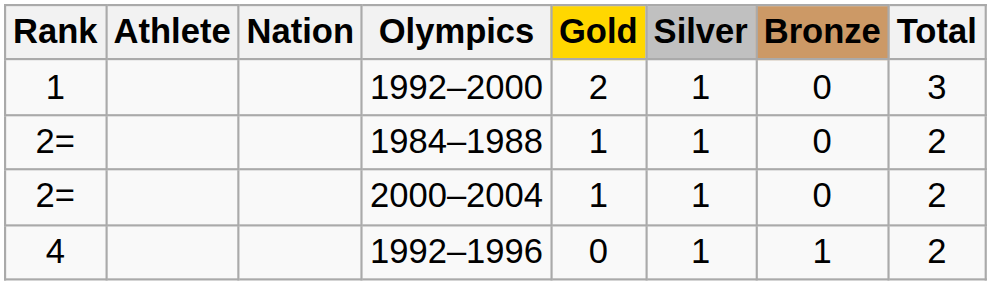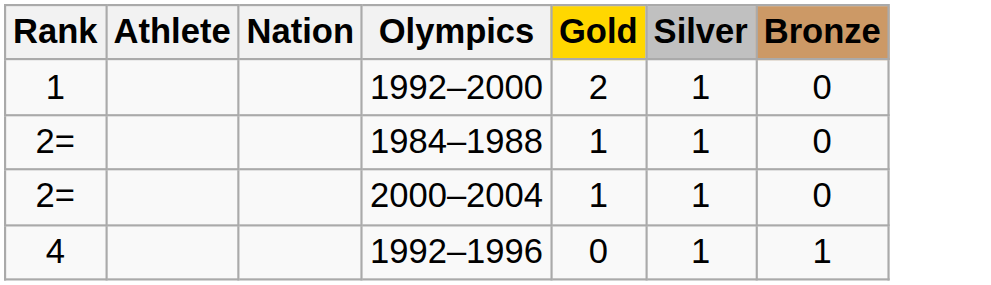 <table class="wikitable sortable" style="text-align:center">
 <tr>
 <th>Rank</th>
 <th>Athlete</th>
 <th>Nation</th>
 <th>Olympics</th>
 <th style="background-color:gold">Gold</th>
 <th style="background-color:silver">Silver</th>
 <th style="background-color:#cc9966">Bronze</th>
-<th>Total</th>
 </tr>
 <tr>
 <td>1</td>
 <td align=left></td>
 <td align=left></td>
 <td>1992–2000</td>
 <td>2</td>
 <td>1</td>
 <td>0</td>
-<td>3</td>
 </tr>
 <tr>
 <td>2=</td>
 <td align=left></td>
 <td align=left></td>
 <td>1984–1988</td>
 <td>1</td>
 <td>1</td>
 <td>0</td>
-<td>2</td>
 </tr>
 <tr>
 <td>2=</td>
 <td align=left></td>
 <td align=left></td>
 <td>2000–2004</td>
 <td>1</td>
 <td>1</td>
 <td>0</td>
-<td>2</td>
 </tr>
 <tr>
 <td>4</td>
 <td align=left></td>
 <td align=left></td>
 <td>1992–1996</td>
 <td>0</td>
 <td>1</td>
 <td>1</td>
-<td>2</td>
 </tr>
 </table>
